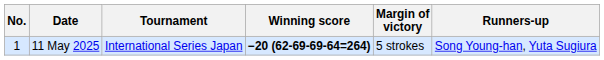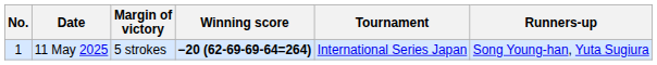 <table class="wikitable" style="font-size:95%;">
 <tr>
 <th>No.</th>
 <th>Date</th>
+<th>Margin of<br>victory</th>
+<th>Winning score</th>
 <th>Tournament</th>
-<th>Winning score</th>
-<th>Margin of<br>victory</th>
 <th>Runners-up</th>
 </tr>
 <tr style="background:#D6E8FF;">
 <td align=center>1</td>
 <td align=right>11 May <a href='#'>2025</a></td>
+<td>5 strokes</td>
+<td><strong>−20 (62-69-69-64=264)</strong></td>
 <td><a href='#'>International Series Japan</a></td>
-<td><strong>−20 (62-69-69-64=264)</strong></td>
-<td>5 strokes</td>
 <td> <a href='#'>Song Young-han</a>,  <a href='#'>Yuta Sugiura</a></td>
 </tr>
 </table>
